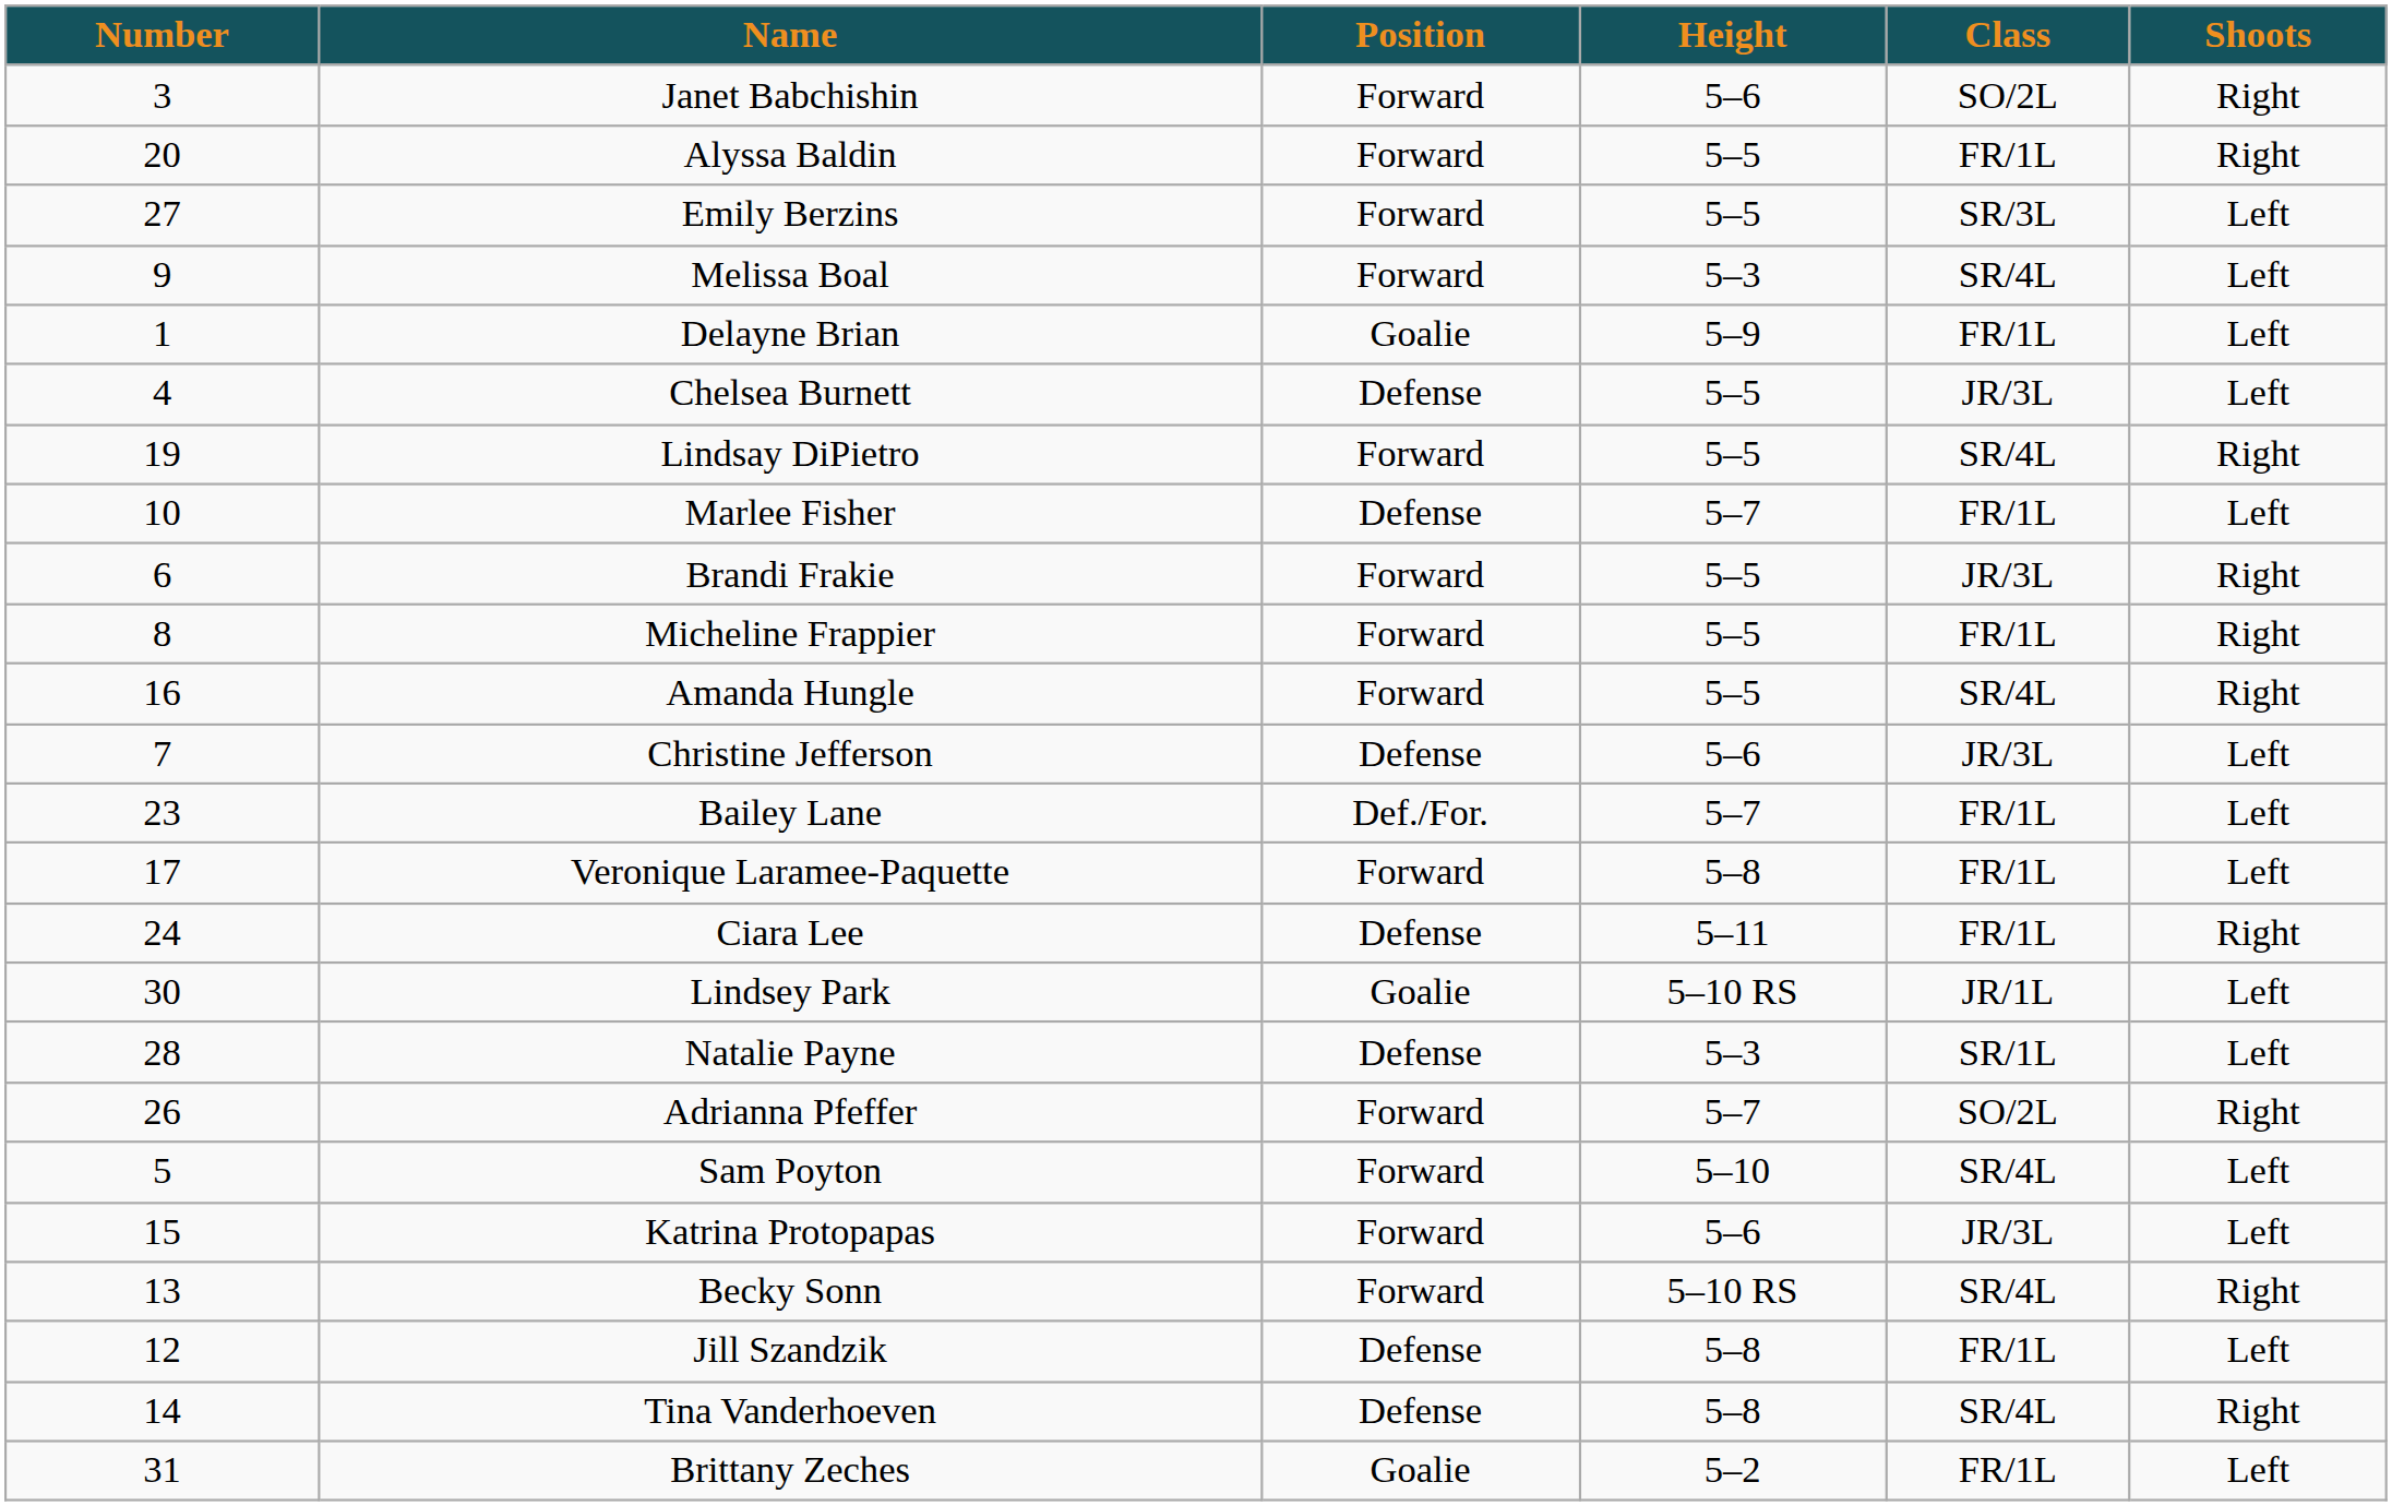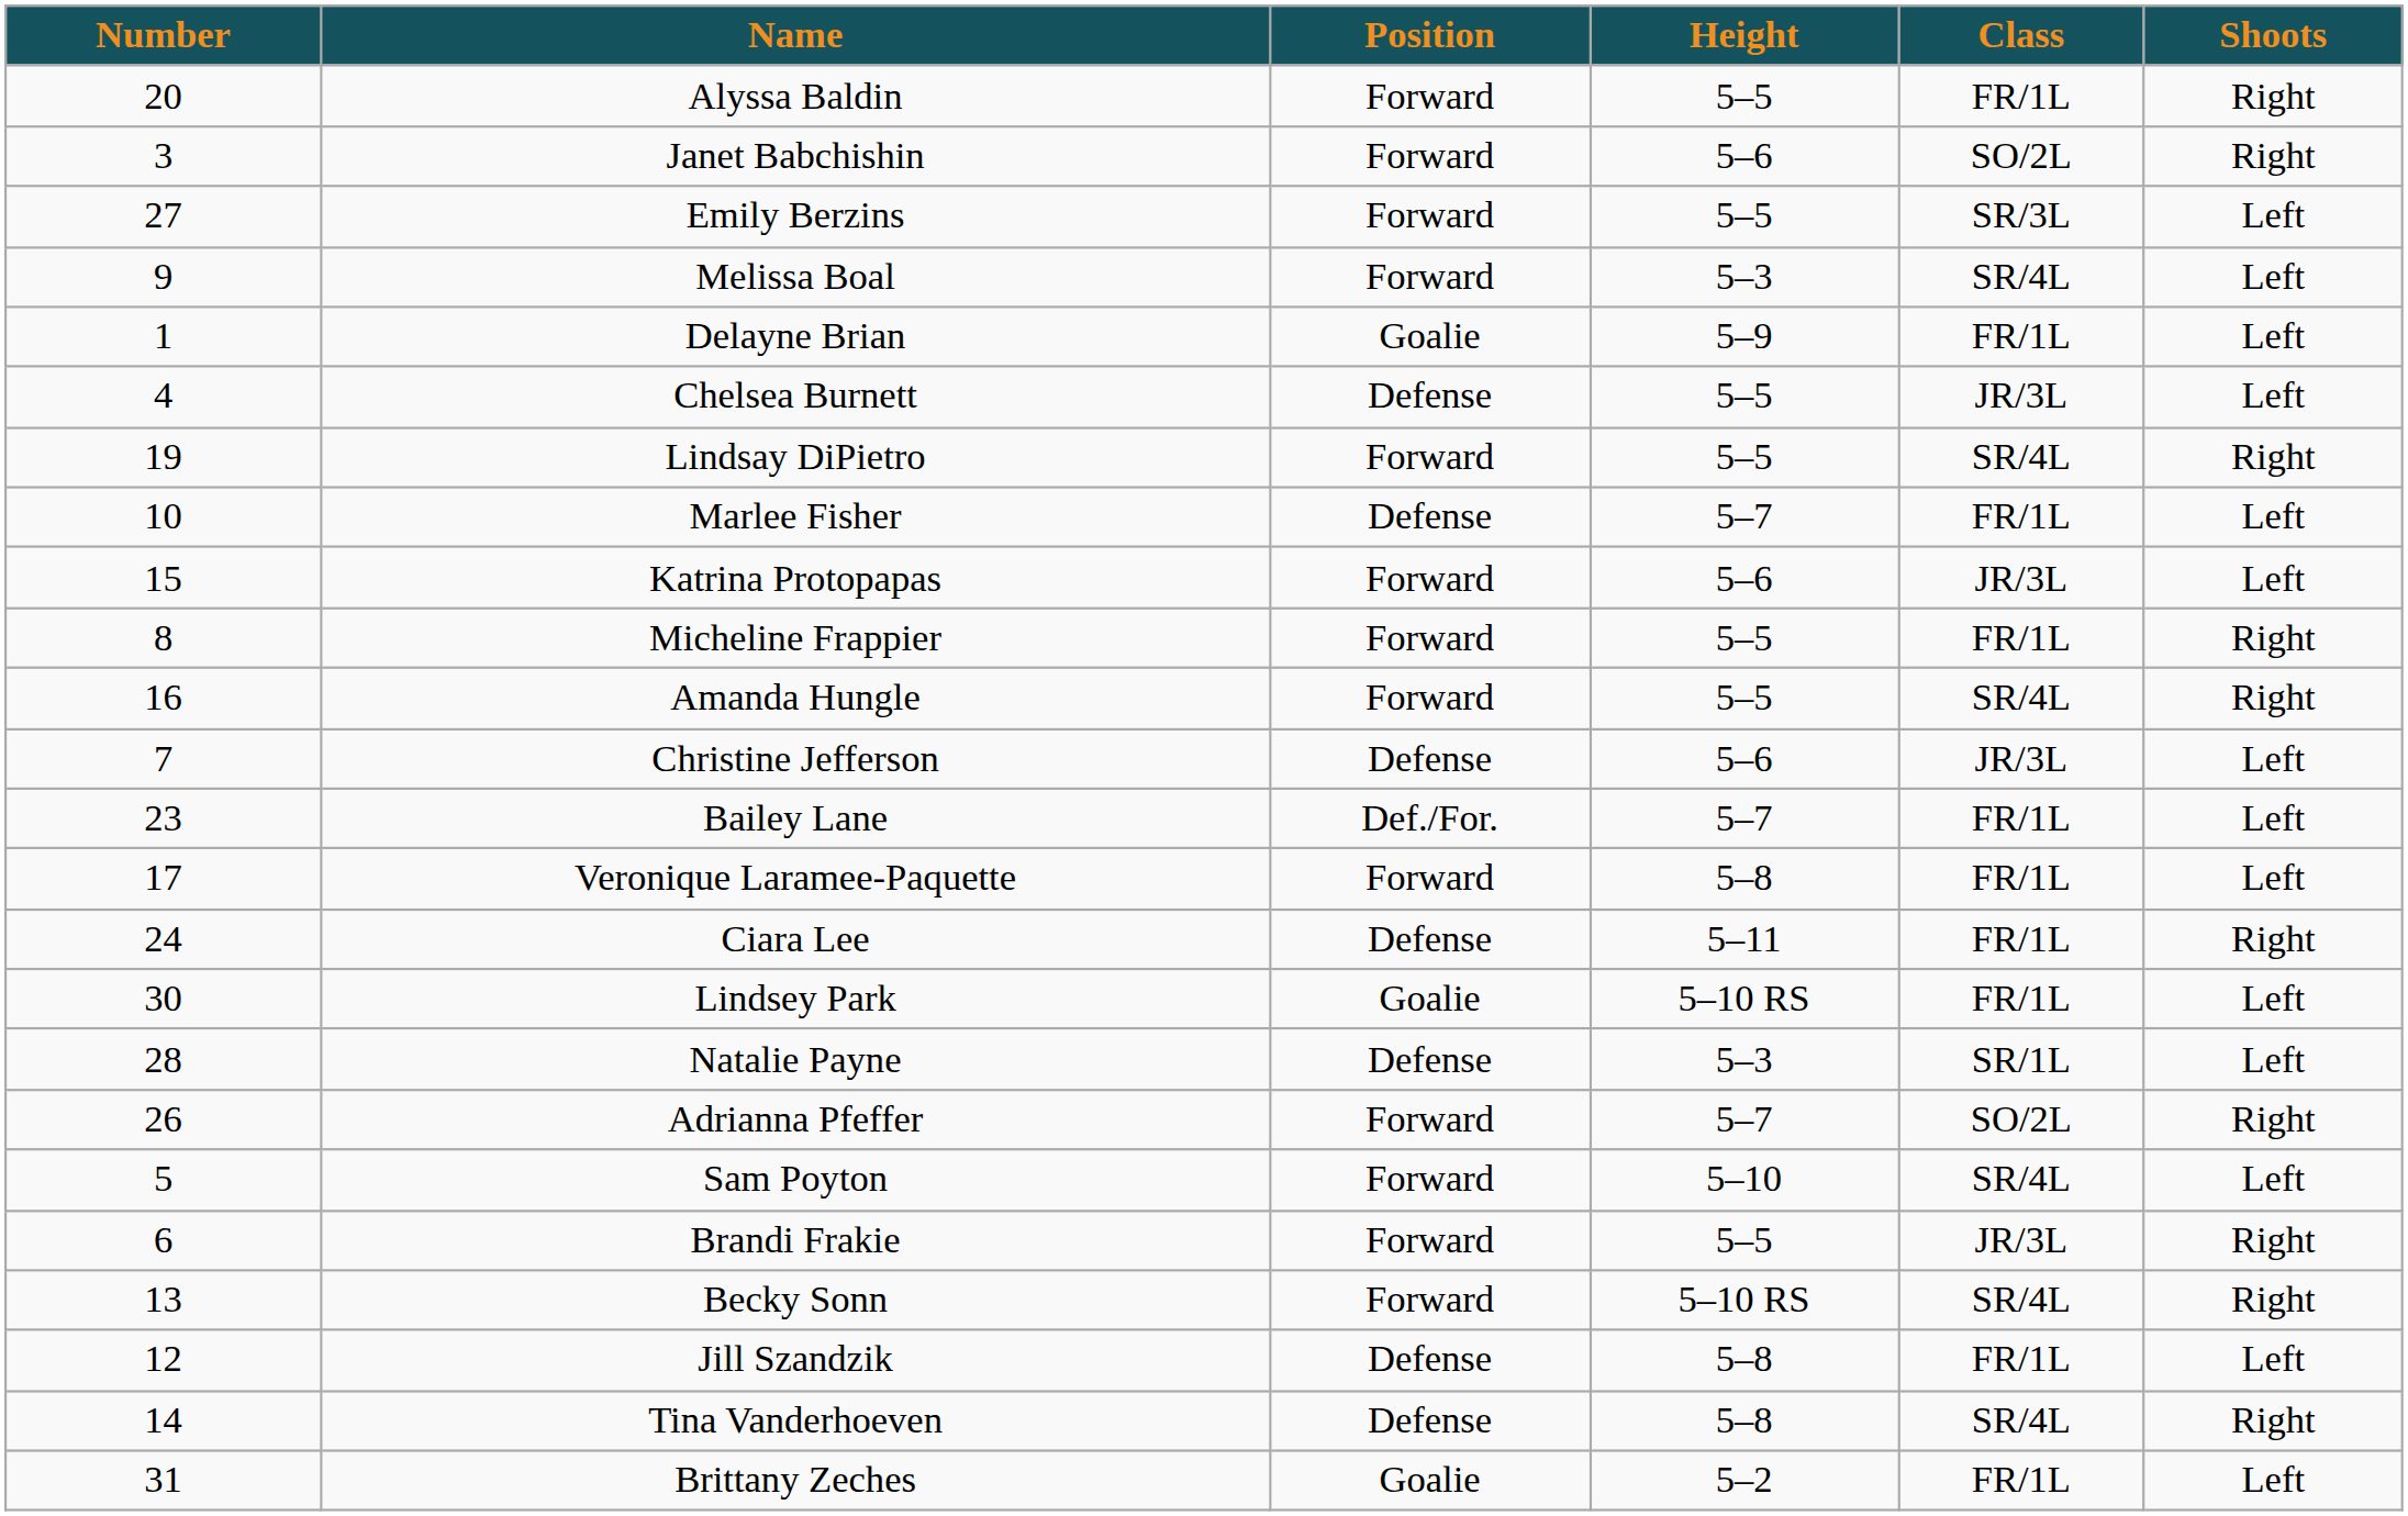 <table class="wikitable" style="width:80%;">
 <tr style="text-align:center; background:#14535d; color:#ef8f1f;">
 <td><strong>Number</strong></td>
 <td><strong>Name</strong></td>
 <td><strong>Position</strong></td>
 <td><strong>Height</strong></td>
 <td><strong>Class</strong></td>
 <td><strong>Shoots</strong></td>
 </tr>
 <tr style="text-align:center;" bgcolor="">
+<td>20</td>
+<td>Alyssa Baldin</td>
+<td>Forward</td>
+<td>5–5</td>
+<td>FR/1L</td>
+<td>Right</td>
+</tr>
+<tr style="text-align:center;" bgcolor="">
 <td>3</td>
 <td>Janet Babchishin</td>
 <td>Forward</td>
 <td>5–6</td>
 <td>SO/2L</td>
-<td>Right</td>
-</tr>
-<tr style="text-align:center;" bgcolor="">
-<td>20</td>
-<td>Alyssa Baldin</td>
-<td>Forward</td>
-<td>5–5</td>
-<td>FR/1L</td>
 <td>Right</td>
 </tr>
 <tr style="text-align:center;" bgcolor="">
 <td>27</td>
 <td>Emily Berzins</td>
 <td>Forward</td>
 <td>5–5</td>
 <td>SR/3L</td>
 <td>Left</td>
 </tr>
 <tr style="text-align:center;" bgcolor="">
 <td>9</td>
 <td>Melissa Boal</td>
 <td>Forward</td>
 <td>5–3</td>
 <td>SR/4L</td>
 <td>Left</td>
 </tr>
 <tr style="text-align:center;" bgcolor="">
 <td>1</td>
 <td>Delayne Brian</td>
 <td>Goalie</td>
 <td>5–9</td>
 <td>FR/1L</td>
 <td>Left</td>
 </tr>
 <tr style="text-align:center;" bgcolor="">
 <td>4</td>
 <td>Chelsea Burnett</td>
 <td>Defense</td>
 <td>5–5</td>
 <td>JR/3L</td>
 <td>Left</td>
 </tr>
 <tr style="text-align:center;" bgcolor="">
 <td>19</td>
 <td>Lindsay DiPietro</td>
 <td>Forward</td>
 <td>5–5</td>
 <td>SR/4L</td>
 <td>Right</td>
 </tr>
 <tr style="text-align:center;" bgcolor="">
 <td>10</td>
 <td>Marlee Fisher</td>
 <td>Defense</td>
 <td>5–7</td>
 <td>FR/1L</td>
 <td>Left</td>
 </tr>
 <tr style="text-align:center;" bgcolor="">
-<td>6</td>
-<td>Brandi Frakie</td>
+<td>15</td>
+<td>Katrina Protopapas</td>
 <td>Forward</td>
-<td>5–5</td>
+<td>5–6</td>
 <td>JR/3L</td>
-<td>Right</td>
+<td>Left</td>
 </tr>
 <tr style="text-align:center;" bgcolor="">
 <td>8</td>
 <td>Micheline Frappier</td>
 <td>Forward</td>
 <td>5–5</td>
 <td>FR/1L</td>
 <td>Right</td>
 </tr>
 <tr style="text-align:center;" bgcolor="">
 <td>16</td>
 <td>Amanda Hungle</td>
 <td>Forward</td>
 <td>5–5</td>
 <td>SR/4L</td>
 <td>Right</td>
 </tr>
 <tr style="text-align:center;" bgcolor="">
 <td>7</td>
 <td>Christine Jefferson</td>
 <td>Defense</td>
 <td>5–6</td>
 <td>JR/3L</td>
 <td>Left</td>
 </tr>
 <tr style="text-align:center;" bgcolor="">
 <td>23</td>
 <td>Bailey Lane</td>
 <td>Def./For.</td>
 <td>5–7</td>
 <td>FR/1L</td>
 <td>Left</td>
 </tr>
 <tr style="text-align:center;" bgcolor="">
 <td>17</td>
 <td>Veronique Laramee-Paquette</td>
 <td>Forward</td>
 <td>5–8</td>
 <td>FR/1L</td>
 <td>Left</td>
 </tr>
 <tr style="text-align:center;" bgcolor="">
 <td>24</td>
 <td>Ciara Lee</td>
 <td>Defense</td>
 <td>5–11</td>
 <td>FR/1L</td>
 <td>Right</td>
 </tr>
 <tr style="text-align:center;" bgcolor="">
 <td>30</td>
 <td>Lindsey Park</td>
 <td>Goalie</td>
 <td>5–10	RS</td>
-<td>JR/1L</td>
+<td>FR/1L</td>
 <td>Left</td>
 </tr>
 <tr style="text-align:center;" bgcolor="">
 <td>28</td>
 <td>Natalie Payne</td>
 <td>Defense</td>
 <td>5–3</td>
 <td>SR/1L</td>
 <td>Left</td>
 </tr>
 <tr style="text-align:center;" bgcolor="">
 <td>26</td>
 <td>Adrianna Pfeffer</td>
 <td>Forward</td>
 <td>5–7</td>
 <td>SO/2L</td>
 <td>Right</td>
 </tr>
 <tr style="text-align:center;" bgcolor="">
 <td>5</td>
 <td>Sam Poyton</td>
 <td>Forward</td>
 <td>5–10</td>
 <td>SR/4L</td>
 <td>Left</td>
 </tr>
 <tr style="text-align:center;" bgcolor="">
-<td>15</td>
-<td>Katrina Protopapas</td>
+<td>6</td>
+<td>Brandi Frakie</td>
 <td>Forward</td>
-<td>5–6</td>
+<td>5–5</td>
 <td>JR/3L</td>
-<td>Left</td>
+<td>Right</td>
 </tr>
 <tr style="text-align:center;" bgcolor="">
 <td>13</td>
 <td>Becky Sonn</td>
 <td>Forward</td>
 <td>5–10	RS</td>
 <td>SR/4L</td>
 <td>Right</td>
 </tr>
 <tr style="text-align:center;" bgcolor="">
 <td>12</td>
 <td>Jill Szandzik</td>
 <td>Defense</td>
 <td>5–8</td>
 <td>FR/1L</td>
 <td>Left</td>
 </tr>
 <tr style="text-align:center;" bgcolor="">
 <td>14</td>
 <td>Tina Vanderhoeven</td>
 <td>Defense</td>
 <td>5–8</td>
 <td>SR/4L</td>
 <td>Right</td>
 </tr>
 <tr style="text-align:center;" bgcolor="">
 <td>31</td>
 <td>Brittany Zeches</td>
 <td>Goalie</td>
 <td>5–2</td>
 <td>FR/1L</td>
 <td>Left</td>
 </tr>
 </table>
